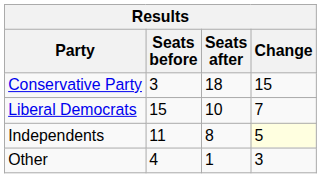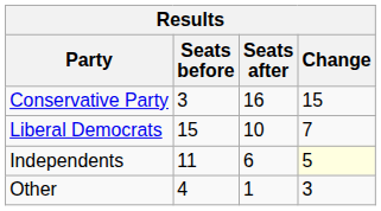 <table class="wikitable">
 <tr>
 <th colspan="4">Results</th>
 </tr>
 <tr>
 <th>Party</th>
 <th>Seats<br>before</th>
 <th>Seats<br>after</th>
 <th>Change</th>
 </tr>
 <tr>
 <td><a href='#'>Conservative Party</a></td>
 <td>3</td>
-<td>18</td>
+<td>16</td>
 <td> 15</td>
 </tr>
 <tr>
 <td><a href='#'>Liberal Democrats</a></td>
 <td>15</td>
 <td>10</td>
 <td> 7</td>
 </tr>
 <tr>
 <td>Independents</td>
 <td>11</td>
-<td>8</td>
+<td>6</td>
 <td style="background: lightyellow;"> 5</td>
 </tr>
 <tr>
 <td>Other</td>
 <td>4</td>
 <td>1</td>
 <td> 3</td>
 </tr>
 </table>
